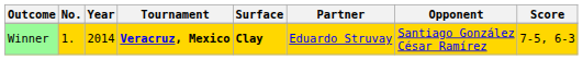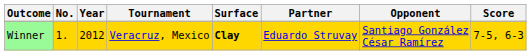 <table class=wikitable style=font-size:100%>
 <tr>
 <th>Outcome</th>
 <th>No.</th>
 <th>Year</th>
 <th>Tournament</th>
 <th>Surface</th>
 <th>Partner</th>
 <th>Opponent</th>
 <th>Score</th>
 </tr>
 <tr>
 </tr>
 <tr bgcolor=Gold>
 <td style="background:#98FB98">Winner</td>
 <td>1.</td>
-<td>2014</td>
-<td><strong><a href='#'>Veracruz</a>, Mexico</strong></td>
+<td>2012</td>
+<td><a href='#'>Veracruz</a>, Mexico</td>
 <td><strong>Clay</strong></td>
 <td> <a href='#'>Eduardo Struvay</a></td>
 <td> <a href='#'>Santiago González</a><br> <a href='#'>César Ramírez</a></td>
 <td>7-5, 6-3</td>
 </tr>
 </table>
